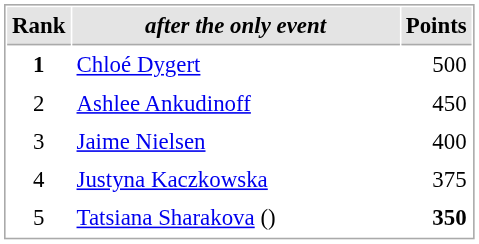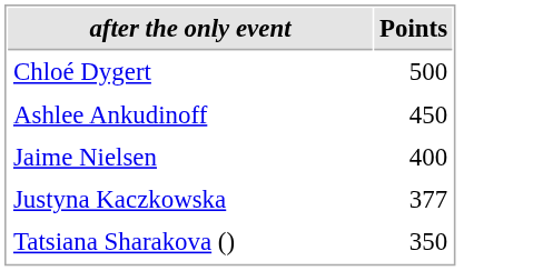 <table cellspacing="1" cellpadding="3" style="border:1px solid #aaa; font-size:90%;">
 <tr style="background:#e4e4e4;">
-<th style="border-bottom:1px solid #aaa; width:10px;">Rank</th>
 <th style="border-bottom:1px solid #aaa; width:200px; white-space:nowrap;"><em>after the only event</em> </th>
 <th style="border-bottom:1px solid #aaa; width:20px;">Points</th>
 </tr>
 <tr>
-<td style="text-align:center;"><strong>1</strong></td>
 <td> <a href='#'>Chloé Dygert</a></td>
 <td align="right">500</td>
 </tr>
 <tr>
-<td style="text-align:center;">2</td>
 <td>  <a href='#'>Ashlee Ankudinoff</a></td>
 <td align="right">450</td>
 </tr>
 <tr>
-<td style="text-align:center;">3</td>
 <td> <a href='#'>Jaime Nielsen</a></td>
 <td align="right">400</td>
 </tr>
 <tr>
-<td style="text-align:center;">4</td>
 <td> <a href='#'>Justyna Kaczkowska</a></td>
-<td align="right">375</td>
+<td align="right">377</td>
 </tr>
 <tr>
-<td style="text-align:center;">5</td>
 <td> <a href='#'>Tatsiana Sharakova</a> ()</td>
-<td align="right"><strong>350</strong></td>
+<td align="right">350</td>
 </tr>
 </table>
